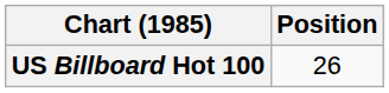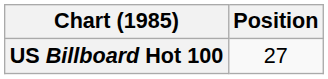 <table class="wikitable plainrowheaders" style="text-align:center">
 <tr>
 <th>Chart (1985)</th>
 <th>Position</th>
 </tr>
 <tr>
 <th scope="row">US <em>Billboard</em> Hot 100</th>
-<td>26</td>
+<td>27</td>
 </tr>
 </table>
